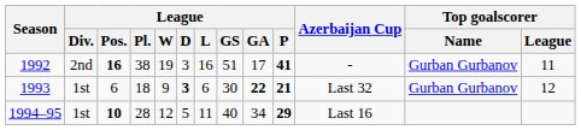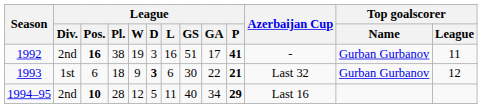 <table class="wikitable">
 <tr style="background:#efefef;">
 <th rowspan="2">Season</th>
 <th colspan="9">League</th>
 <th rowspan="2"><a href='#'>Azerbaijan Cup</a></th>
 <th colspan="2">Top goalscorer</th>
 </tr>
 <tr>
 <th>Div.</th>
 <th>Pos.</th>
 <th>Pl.</th>
 <th>W</th>
 <th>D</th>
 <th>L</th>
 <th>GS</th>
 <th>GA</th>
 <th>P</th>
 <th>Name</th>
 <th>League</th>
 </tr>
 <tr>
 <td align=center><a href='#'>1992</a></td>
 <td align=center>2nd</td>
 <td align=center><strong>16</strong></td>
 <td align=center>38</td>
 <td align=center>19</td>
 <td align=center>3</td>
 <td align=center>16</td>
 <td align=center>51</td>
 <td align=center>17</td>
 <td align=center><strong>41</strong></td>
 <td align=center>-</td>
 <td align=center><a href='#'>Gurban Gurbanov</a></td>
 <td align=center>11</td>
 </tr>
 <tr>
 <td align=center><a href='#'>1993</a></td>
 <td align=center>1st</td>
 <td align=center>6</td>
 <td align=center>18</td>
 <td align=center>9</td>
 <td align=center><strong>3</strong></td>
 <td align=center>6</td>
 <td align=center>30</td>
-<td align=center><strong>22</strong></td>
+<td align=center>22</td>
 <td align=center><strong>21</strong></td>
 <td align=center>Last 32</td>
 <td align=center><a href='#'>Gurban Gurbanov</a></td>
 <td align=center>12</td>
 </tr>
 <tr>
 <td align=center><a href='#'>1994–95</a></td>
-<td align=center>1st</td>
+<td align=center>2nd</td>
 <td align=center><strong>10</strong></td>
 <td align=center>28</td>
 <td align=center>12</td>
 <td align=center>5</td>
 <td align=center>11</td>
 <td align=center>40</td>
 <td align=center>34</td>
 <td align=center><strong>29</strong></td>
 <td align=center>Last 16</td>
 <td align=center></td>
 <td align=center></td>
 </tr>
 </table>
